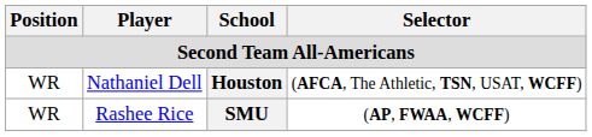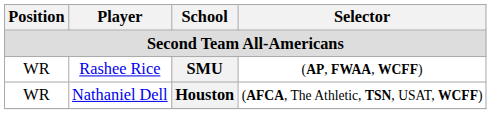 <table class="wikitable">
 <tr>
 <th>Position</th>
 <th>Player</th>
 <th>School</th>
 <th>Selector</th>
 </tr>
 <tr>
 <td colspan="4" style="text-align:center; background:#ddd;"><strong>Second Team All-Americans</strong></td>
 </tr>
 <tr style="text-align:center;">
 <td style="background:white">WR</td>
+<td style="background:white"><a href='#'>Rashee Rice</a></td>
+<th style=>SMU</th>
+<td style="background:white"><small>(<strong>AP</strong>, <strong>FWAA</strong>, <strong>WCFF</strong>)</small></td>
+</tr>
+<tr style="text-align:center;">
+<td style="background:white">WR</td>
 <td style="background:white"><a href='#'>Nathaniel Dell</a></td>
 <th style=>Houston</th>
 <td style="background:white"><small>(<strong>AFCA</strong>, The Athletic, <strong>TSN</strong>, USAT, <strong>WCFF</strong>)</small></td>
 </tr>
-<tr style="text-align:center;">
-<td style="background:white">WR</td>
-<td style="background:white"><a href='#'>Rashee Rice</a></td>
-<th style=>SMU</th>
-<td style="background:white"><small>(<strong>AP</strong>, <strong>FWAA</strong>, <strong>WCFF</strong>)</small></td>
-</tr>
 <tr>
 </tr>
 </table>
